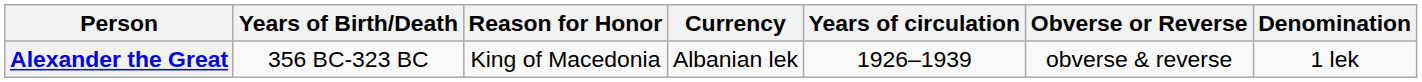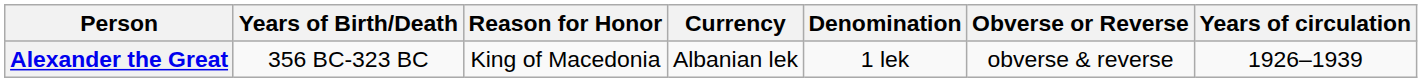 <table class="wikitable" style="font-size:95%; text-align:center;">
 <tr>
 <th>Person</th>
 <th>Years of Birth/Death</th>
 <th>Reason for Honor</th>
 <th>Currency</th>
+<th>Denomination</th>
+<th>Obverse or Reverse</th>
 <th>Years of circulation</th>
-<th>Obverse or Reverse</th>
-<th>Denomination</th>
 </tr>
 <tr>
 <th><a href='#'>Alexander the Great</a></th>
 <td>356 BC-323 BC</td>
 <td>King of Macedonia</td>
 <td>Albanian lek</td>
+<td>1 lek</td>
+<td>obverse & reverse</td>
 <td>1926–1939</td>
-<td>obverse & reverse</td>
-<td>1 lek</td>
 </tr>
 </table>
